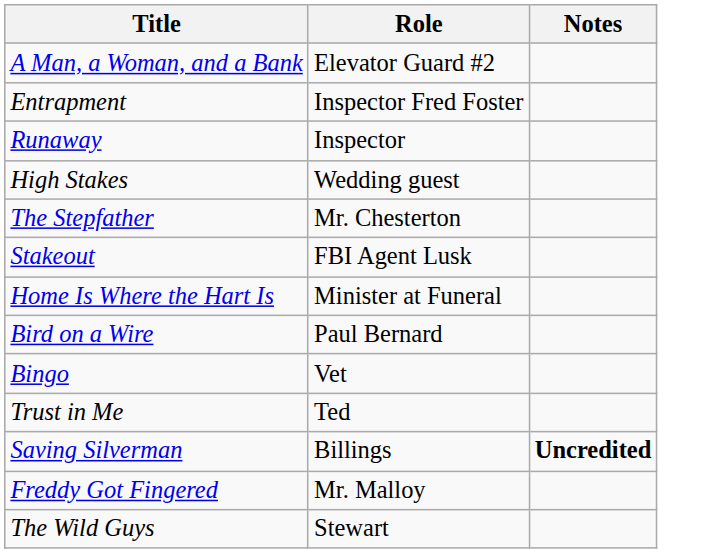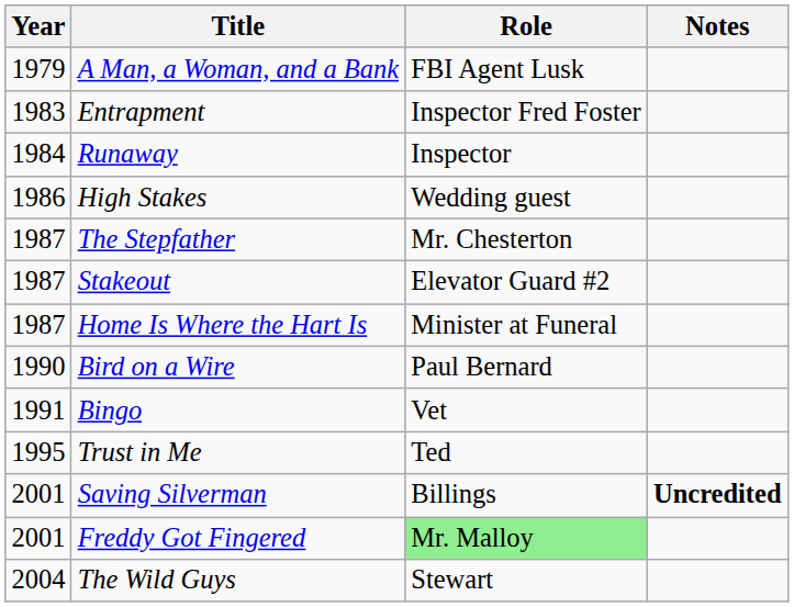 <table class="wikitable sortable">
 <tr>
+<th>Year</th>
 <th>Title</th>
 <th>Role</th>
 <th>Notes</th>
 </tr>
 <tr>
+<td>1979</td>
 <td><em><a href='#'>A Man, a Woman, and a Bank</a></em></td>
-<td>Elevator Guard #2</td>
+<td>FBI Agent Lusk</td>
 <td></td>
 </tr>
 <tr>
+<td>1983</td>
 <td><em>Entrapment</em></td>
 <td>Inspector Fred Foster</td>
 <td></td>
 </tr>
 <tr>
+<td>1984</td>
 <td><a href='#'><em>Runaway</em></a></td>
 <td>Inspector</td>
 <td></td>
 </tr>
 <tr>
+<td>1986</td>
 <td><em>High Stakes</em></td>
 <td>Wedding guest</td>
 <td></td>
 </tr>
 <tr>
+<td>1987</td>
 <td><a href='#'><em>The Stepfather</em></a></td>
 <td>Mr. Chesterton</td>
 <td></td>
 </tr>
 <tr>
+<td>1987</td>
 <td><a href='#'><em>Stakeout</em></a></td>
-<td>FBI Agent Lusk</td>
+<td>Elevator Guard #2</td>
 <td></td>
 </tr>
 <tr>
+<td>1987</td>
 <td><em><a href='#'>Home Is Where the Hart Is</a></em></td>
 <td>Minister at Funeral</td>
 <td></td>
 </tr>
 <tr>
+<td>1990</td>
 <td><a href='#'><em>Bird on a Wire</em></a></td>
 <td>Paul Bernard</td>
 <td></td>
 </tr>
 <tr>
+<td>1991</td>
 <td><a href='#'><em>Bingo</em></a></td>
 <td>Vet</td>
 <td></td>
 </tr>
 <tr>
+<td>1995</td>
 <td><em>Trust in Me</em></td>
 <td>Ted</td>
 <td></td>
 </tr>
 <tr>
+<td>2001</td>
 <td><em><a href='#'>Saving Silverman</a></em></td>
 <td>Billings</td>
 <td><strong>Uncredited</strong></td>
 </tr>
 <tr>
+<td>2001</td>
 <td><em><a href='#'>Freddy Got Fingered</a></em></td>
-<td>Mr. Malloy</td>
+<td style="background: lightgreen;">Mr. Malloy</td>
 <td></td>
 </tr>
 <tr>
+<td>2004</td>
 <td><em>The Wild Guys</em></td>
 <td>Stewart</td>
 <td></td>
 </tr>
 </table>
